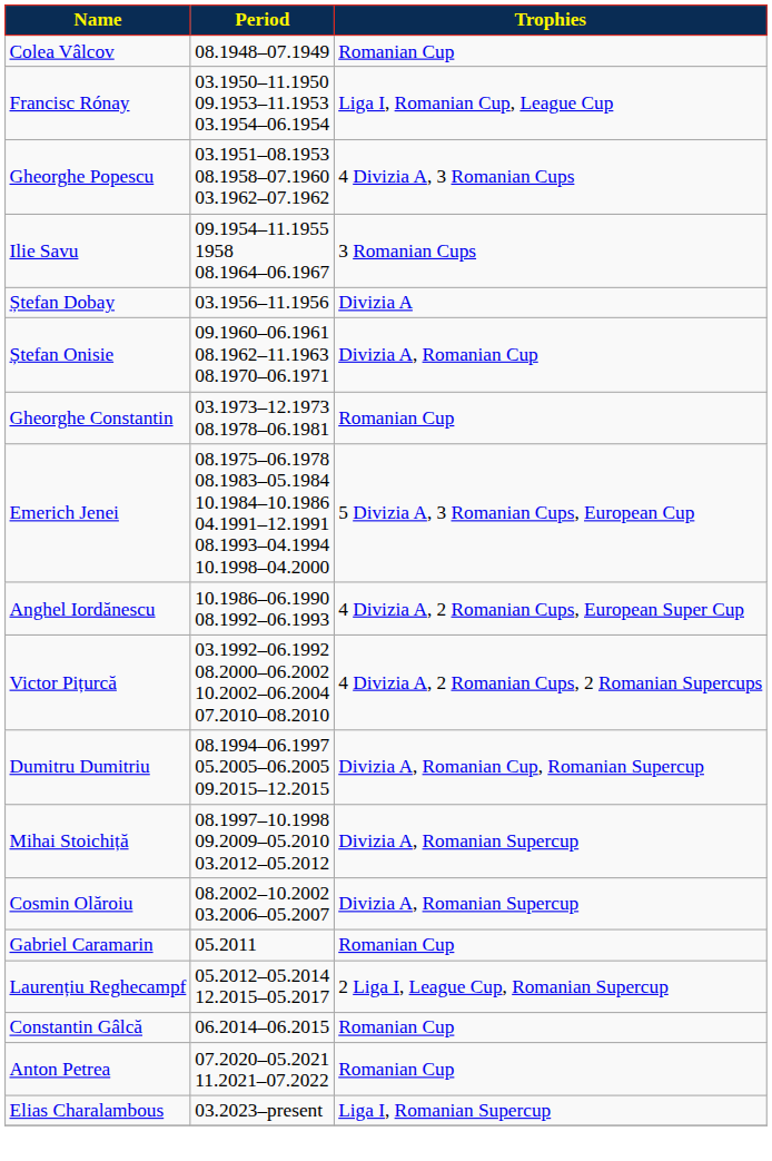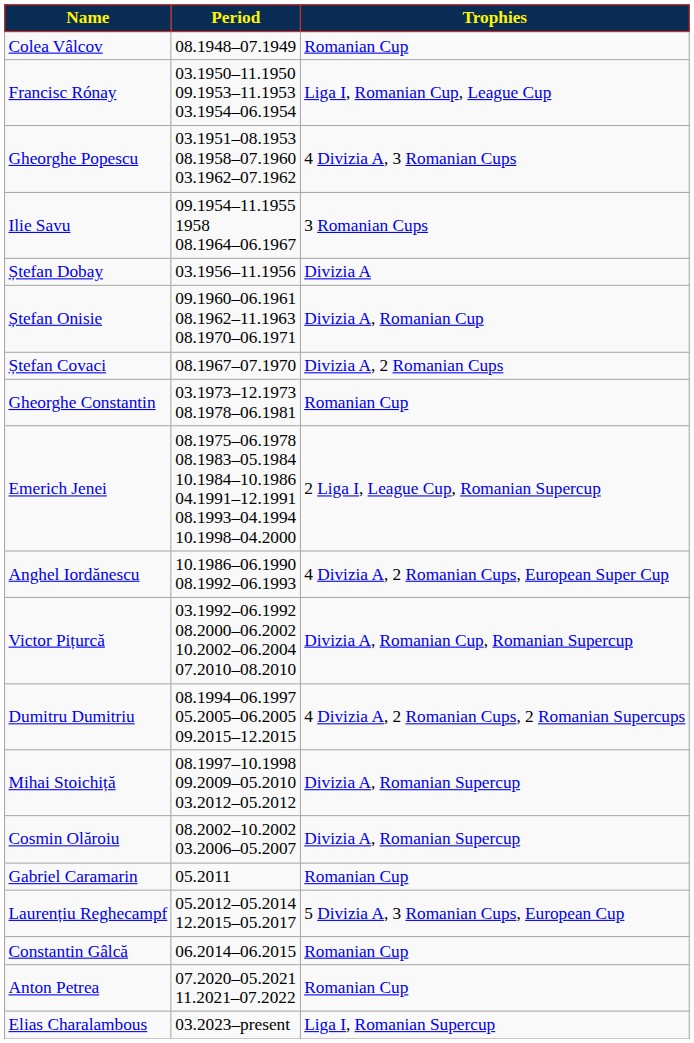 <table class="wikitable">
 <tr>
 <th style="background:#092c54;color:#fff500;border:1px solid #db261d;">Name</th>
 <th style="background:#092c54;color:#fff500;border:1px solid #db261d;">Period</th>
 <th style="background:#092c54;color:#fff500;border:1px solid #db261d;">Trophies</th>
 </tr>
 <tr>
 <td> <a href='#'>Colea Vâlcov</a></td>
 <td>08.1948–07.1949</td>
 <td><a href='#'>Romanian Cup</a></td>
 </tr>
 <tr>
 <td> <a href='#'>Francisc Rónay</a></td>
 <td>03.1950–11.1950<br> 09.1953–11.1953<br> 03.1954–06.1954</td>
 <td><a href='#'>Liga I</a>, <a href='#'>Romanian Cup</a>, <a href='#'>League Cup</a></td>
 </tr>
 <tr>
 <td> <a href='#'>Gheorghe Popescu</a></td>
 <td>03.1951–08.1953<br> 08.1958–07.1960<br> 03.1962–07.1962</td>
 <td>4 <a href='#'>Divizia A</a>, 3 <a href='#'>Romanian Cups</a></td>
 </tr>
 <tr>
 <td> <a href='#'>Ilie Savu</a></td>
 <td>09.1954–11.1955<br> 1958<br> 08.1964–06.1967</td>
 <td>3 <a href='#'>Romanian Cups</a></td>
 </tr>
 <tr>
 <td> <a href='#'>Ștefan Dobay</a></td>
 <td>03.1956–11.1956</td>
 <td><a href='#'>Divizia A</a></td>
 </tr>
 <tr>
 <td> <a href='#'>Ștefan Onisie</a></td>
 <td>09.1960–06.1961<br> 08.1962–11.1963<br> 08.1970–06.1971</td>
 <td><a href='#'>Divizia A</a>, <a href='#'>Romanian Cup</a></td>
 </tr>
 <tr>
+<td> <a href='#'>Ștefan Covaci</a></td>
+<td>08.1967–07.1970</td>
+<td><a href='#'>Divizia A</a>, 2 <a href='#'>Romanian Cups</a></td>
+</tr>
+<tr>
 <td> <a href='#'>Gheorghe Constantin</a></td>
 <td>03.1973–12.1973<br> 08.1978–06.1981</td>
 <td><a href='#'>Romanian Cup</a></td>
 </tr>
 <tr>
 <td> <a href='#'>Emerich Jenei</a></td>
 <td>08.1975–06.1978<br> 08.1983–05.1984<br> 10.1984–10.1986<br> 04.1991–12.1991<br> 08.1993–04.1994<br> 10.1998–04.2000</td>
-<td>5 <a href='#'>Divizia A</a>, 3 <a href='#'>Romanian Cups</a>, <a href='#'>European Cup</a></td>
+<td>2 <a href='#'>Liga I</a>, <a href='#'>League Cup</a>, <a href='#'>Romanian Supercup</a></td>
 </tr>
 <tr>
 <td> <a href='#'>Anghel Iordănescu</a></td>
 <td>10.1986–06.1990<br> 08.1992–06.1993</td>
 <td>4 <a href='#'>Divizia A</a>, 2 <a href='#'>Romanian Cups</a>, <a href='#'>European Super Cup</a></td>
 </tr>
 <tr>
 <td> <a href='#'>Victor Pițurcă</a></td>
 <td>03.1992–06.1992<br> 08.2000–06.2002<br> 10.2002–06.2004<br> 07.2010–08.2010</td>
-<td>4 <a href='#'>Divizia A</a>, 2 <a href='#'>Romanian Cups</a>, 2 <a href='#'>Romanian Supercups</a></td>
+<td><a href='#'>Divizia A</a>, <a href='#'>Romanian Cup</a>, <a href='#'>Romanian Supercup</a></td>
 </tr>
 <tr>
 <td> <a href='#'>Dumitru Dumitriu</a></td>
 <td>08.1994–06.1997<br> 05.2005–06.2005<br> 09.2015–12.2015</td>
-<td><a href='#'>Divizia A</a>, <a href='#'>Romanian Cup</a>, <a href='#'>Romanian Supercup</a></td>
+<td>4 <a href='#'>Divizia A</a>, 2 <a href='#'>Romanian Cups</a>, 2 <a href='#'>Romanian Supercups</a></td>
 </tr>
 <tr>
 <td> <a href='#'>Mihai Stoichiță</a></td>
 <td>08.1997–10.1998<br> 09.2009–05.2010<br> 03.2012–05.2012</td>
 <td><a href='#'>Divizia A</a>, <a href='#'>Romanian Supercup</a></td>
 </tr>
 <tr>
 <td> <a href='#'>Cosmin Olăroiu</a></td>
 <td>08.2002–10.2002<br> 03.2006–05.2007</td>
 <td><a href='#'>Divizia A</a>, <a href='#'>Romanian Supercup</a></td>
 </tr>
 <tr>
 <td> <a href='#'>Gabriel Caramarin</a></td>
 <td>05.2011</td>
 <td><a href='#'>Romanian Cup</a></td>
 </tr>
 <tr>
 <td> <a href='#'>Laurențiu Reghecampf</a></td>
 <td>05.2012–05.2014<br>12.2015–05.2017</td>
-<td>2 <a href='#'>Liga I</a>, <a href='#'>League Cup</a>, <a href='#'>Romanian Supercup</a></td>
+<td>5 <a href='#'>Divizia A</a>, 3 <a href='#'>Romanian Cups</a>, <a href='#'>European Cup</a></td>
 </tr>
 <tr>
 <td> <a href='#'>Constantin Gâlcă</a></td>
 <td>06.2014–06.2015</td>
 <td><a href='#'>Romanian Cup</a></td>
 </tr>
 <tr>
 <td> <a href='#'>Anton Petrea</a></td>
 <td>07.2020–05.2021<br>11.2021–07.2022</td>
 <td><a href='#'>Romanian Cup</a></td>
 </tr>
 <tr>
 <td> <a href='#'>Elias Charalambous</a></td>
 <td>03.2023–present</td>
 <td><a href='#'>Liga I</a>, <a href='#'>Romanian Supercup</a></td>
 </tr>
 <tr>
 </tr>
 </table>
